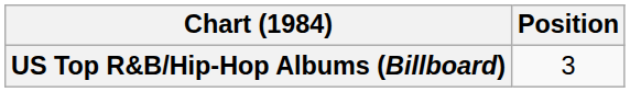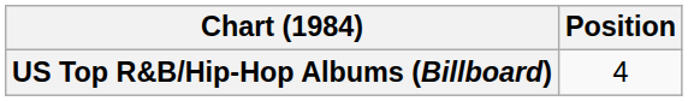 <table class="wikitable plainrowheaders" style="text-align:center">
 <tr>
 <th scope="col">Chart (1984)</th>
 <th scope="col">Position</th>
 </tr>
 <tr>
 <th scope="row">US Top R&B/Hip-Hop Albums (<em>Billboard</em>)</th>
-<td>3</td>
+<td>4</td>
 </tr>
 </table>
